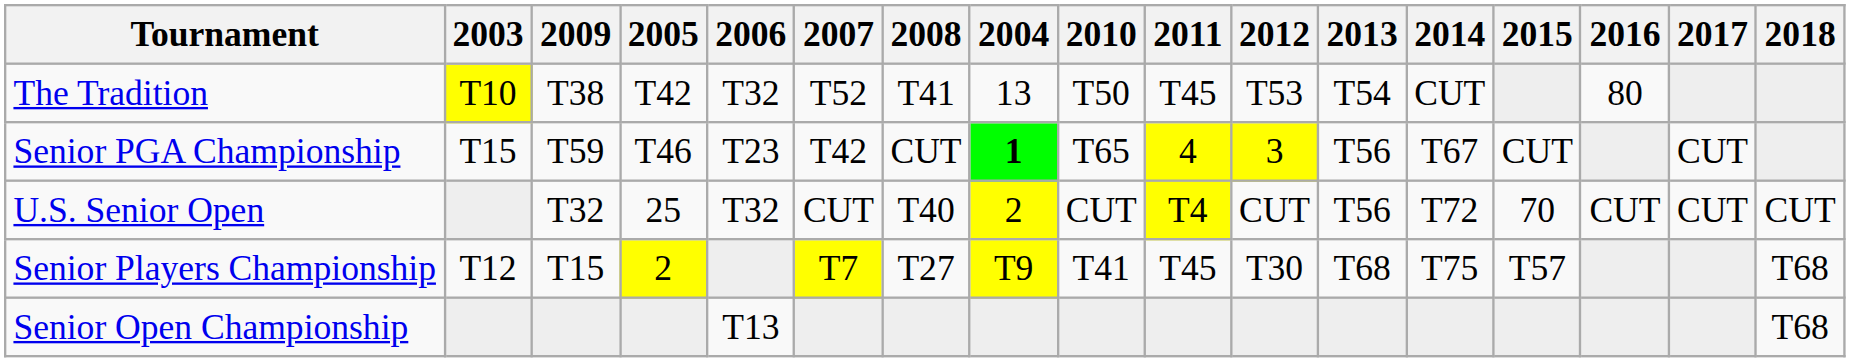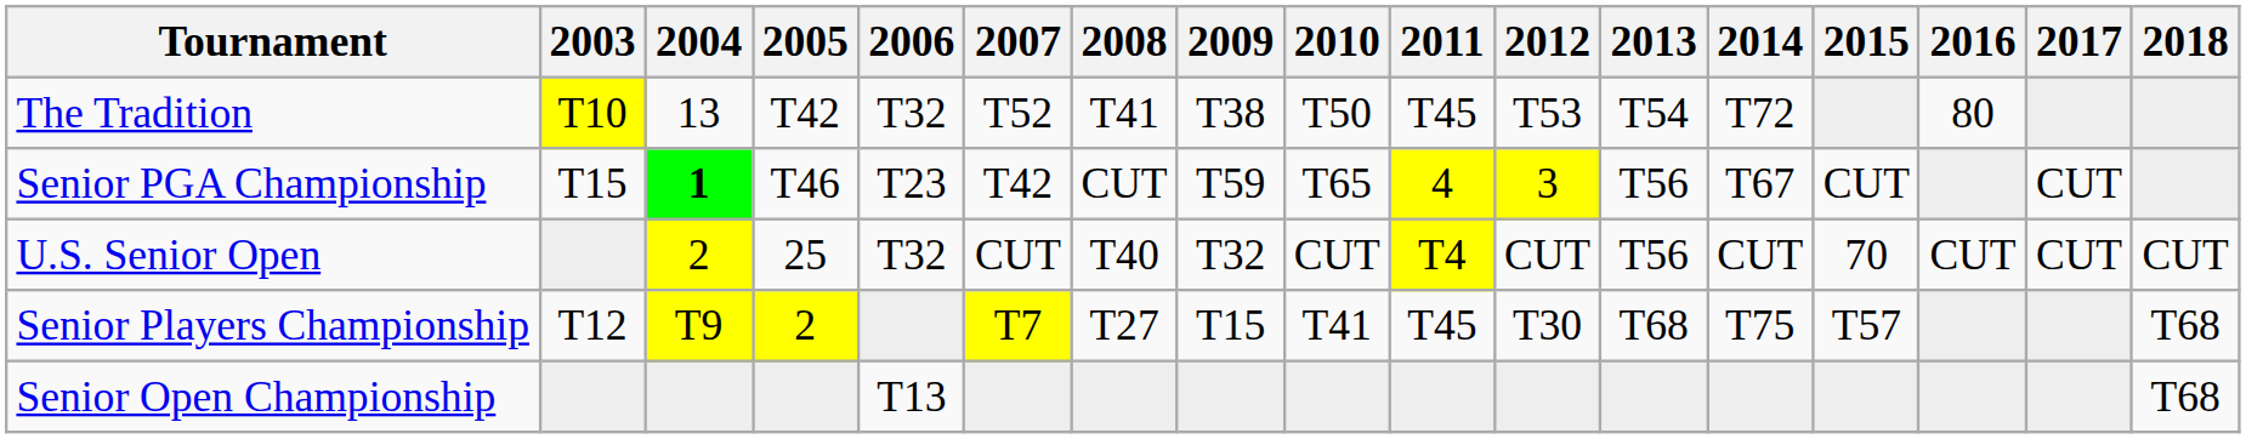 <table class="wikitable" style="font-size:95%;text-align:center;">
 <tr>
 <th>Tournament</th>
 <th>2003</th>
-<th>2009</th>
+<th>2004</th>
 <th>2005</th>
 <th>2006</th>
 <th>2007</th>
 <th>2008</th>
-<th>2004</th>
+<th>2009</th>
 <th>2010</th>
 <th>2011</th>
 <th>2012</th>
 <th>2013</th>
 <th>2014</th>
 <th>2015</th>
 <th>2016</th>
 <th>2017</th>
 <th>2018</th>
 </tr>
 <tr>
 <td align=left><a href='#'>The Tradition</a></td>
 <td style="background:yellow;">T10</td>
-<td>T38</td>
+<td>13</td>
 <td>T42</td>
 <td>T32</td>
 <td>T52</td>
 <td>T41</td>
-<td>13</td>
+<td>T38</td>
 <td>T50</td>
 <td>T45</td>
 <td>T53</td>
 <td>T54</td>
-<td>CUT</td>
+<td>T72</td>
 <td style="background:#eeeeee;"></td>
 <td>80</td>
 <td style="background:#eeeeee;"></td>
 <td style="background:#eeeeee;"></td>
 </tr>
 <tr>
 <td align=left><a href='#'>Senior PGA Championship</a></td>
 <td>T15</td>
-<td>T59</td>
+<td style="background:lime;"><strong>1</strong></td>
 <td>T46</td>
 <td>T23</td>
 <td>T42</td>
 <td>CUT</td>
-<td style="background:lime;"><strong>1</strong></td>
+<td>T59</td>
 <td>T65</td>
 <td style="background:yellow;">4</td>
 <td style="background:yellow;">3</td>
 <td>T56</td>
 <td>T67</td>
 <td>CUT</td>
 <td style="background:#eeeeee;"></td>
 <td>CUT</td>
 <td style="background:#eeeeee;"></td>
 </tr>
 <tr>
 <td align=left><a href='#'>U.S. Senior Open</a></td>
 <td style="background:#eeeeee;"></td>
-<td>T32</td>
+<td style="background:yellow;">2</td>
 <td>25</td>
 <td>T32</td>
 <td>CUT</td>
 <td>T40</td>
-<td style="background:yellow;">2</td>
+<td>T32</td>
 <td>CUT</td>
 <td style="background:yellow;">T4</td>
 <td>CUT</td>
 <td>T56</td>
-<td>T72</td>
+<td>CUT</td>
 <td>70</td>
 <td>CUT</td>
 <td>CUT</td>
 <td>CUT</td>
 </tr>
 <tr>
 <td align=left><a href='#'>Senior Players Championship</a></td>
 <td>T12</td>
-<td>T15</td>
+<td style="background:yellow;">T9</td>
 <td style="background:yellow;">2</td>
 <td style="background:#eeeeee;"></td>
 <td style="background:yellow;">T7</td>
 <td>T27</td>
-<td style="background:yellow;">T9</td>
+<td>T15</td>
 <td>T41</td>
 <td>T45</td>
 <td>T30</td>
 <td>T68</td>
 <td>T75</td>
 <td>T57</td>
 <td style="background:#eeeeee;"></td>
 <td style="background:#eeeeee;"></td>
 <td>T68</td>
 </tr>
 <tr>
 <td align=left><a href='#'>Senior Open Championship</a></td>
 <td style="background:#eeeeee;"></td>
 <td style="background:#eeeeee;"></td>
 <td style="background:#eeeeee;"></td>
 <td>T13</td>
 <td style="background:#eeeeee;"></td>
 <td style="background:#eeeeee;"></td>
 <td style="background:#eeeeee;"></td>
 <td style="background:#eeeeee;"></td>
 <td style="background:#eeeeee;"></td>
 <td style="background:#eeeeee;"></td>
 <td style="background:#eeeeee;"></td>
 <td style="background:#eeeeee;"></td>
 <td style="background:#eeeeee;"></td>
 <td style="background:#eeeeee;"></td>
 <td style="background:#eeeeee;"></td>
 <td>T68</td>
 </tr>
 </table>
